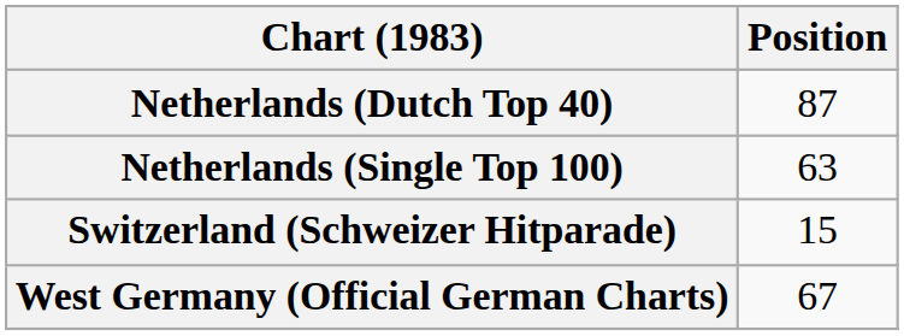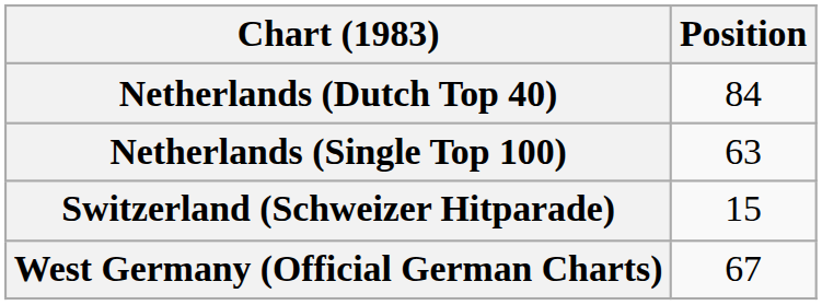 <table class="wikitable sortable plainrowheaders">
 <tr>
 <th>Chart (1983)</th>
 <th>Position</th>
 </tr>
 <tr>
 <th scope="row">Netherlands (Dutch Top 40)</th>
-<td align="center">87</td>
+<td align="center">84</td>
 </tr>
 <tr>
 <th scope="row">Netherlands (Single Top 100)</th>
 <td align="center">63</td>
 </tr>
 <tr>
 <th scope="row">Switzerland (Schweizer Hitparade)</th>
 <td align="center">15</td>
 </tr>
 <tr>
 <th scope="row">West Germany (Official German Charts)</th>
 <td align="center">67</td>
 </tr>
 </table>
